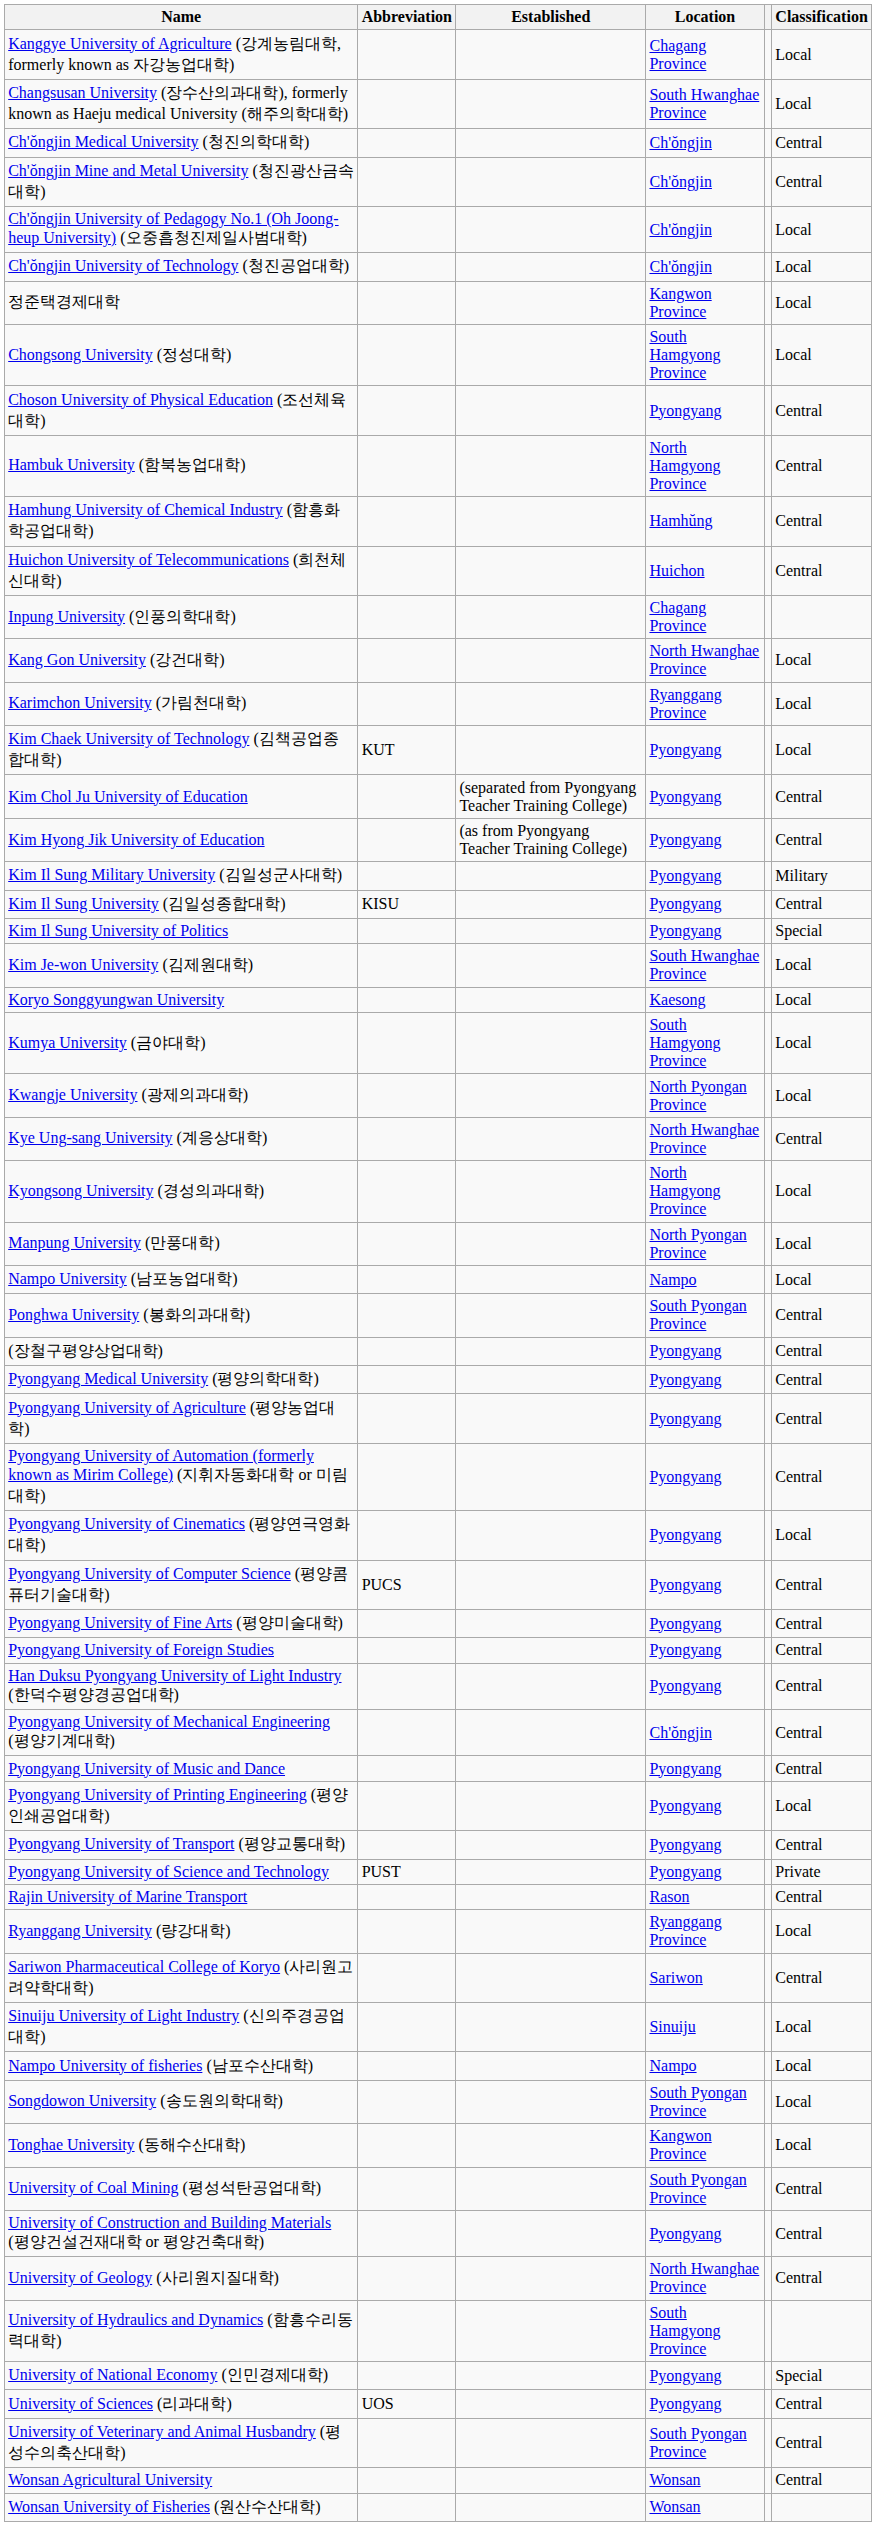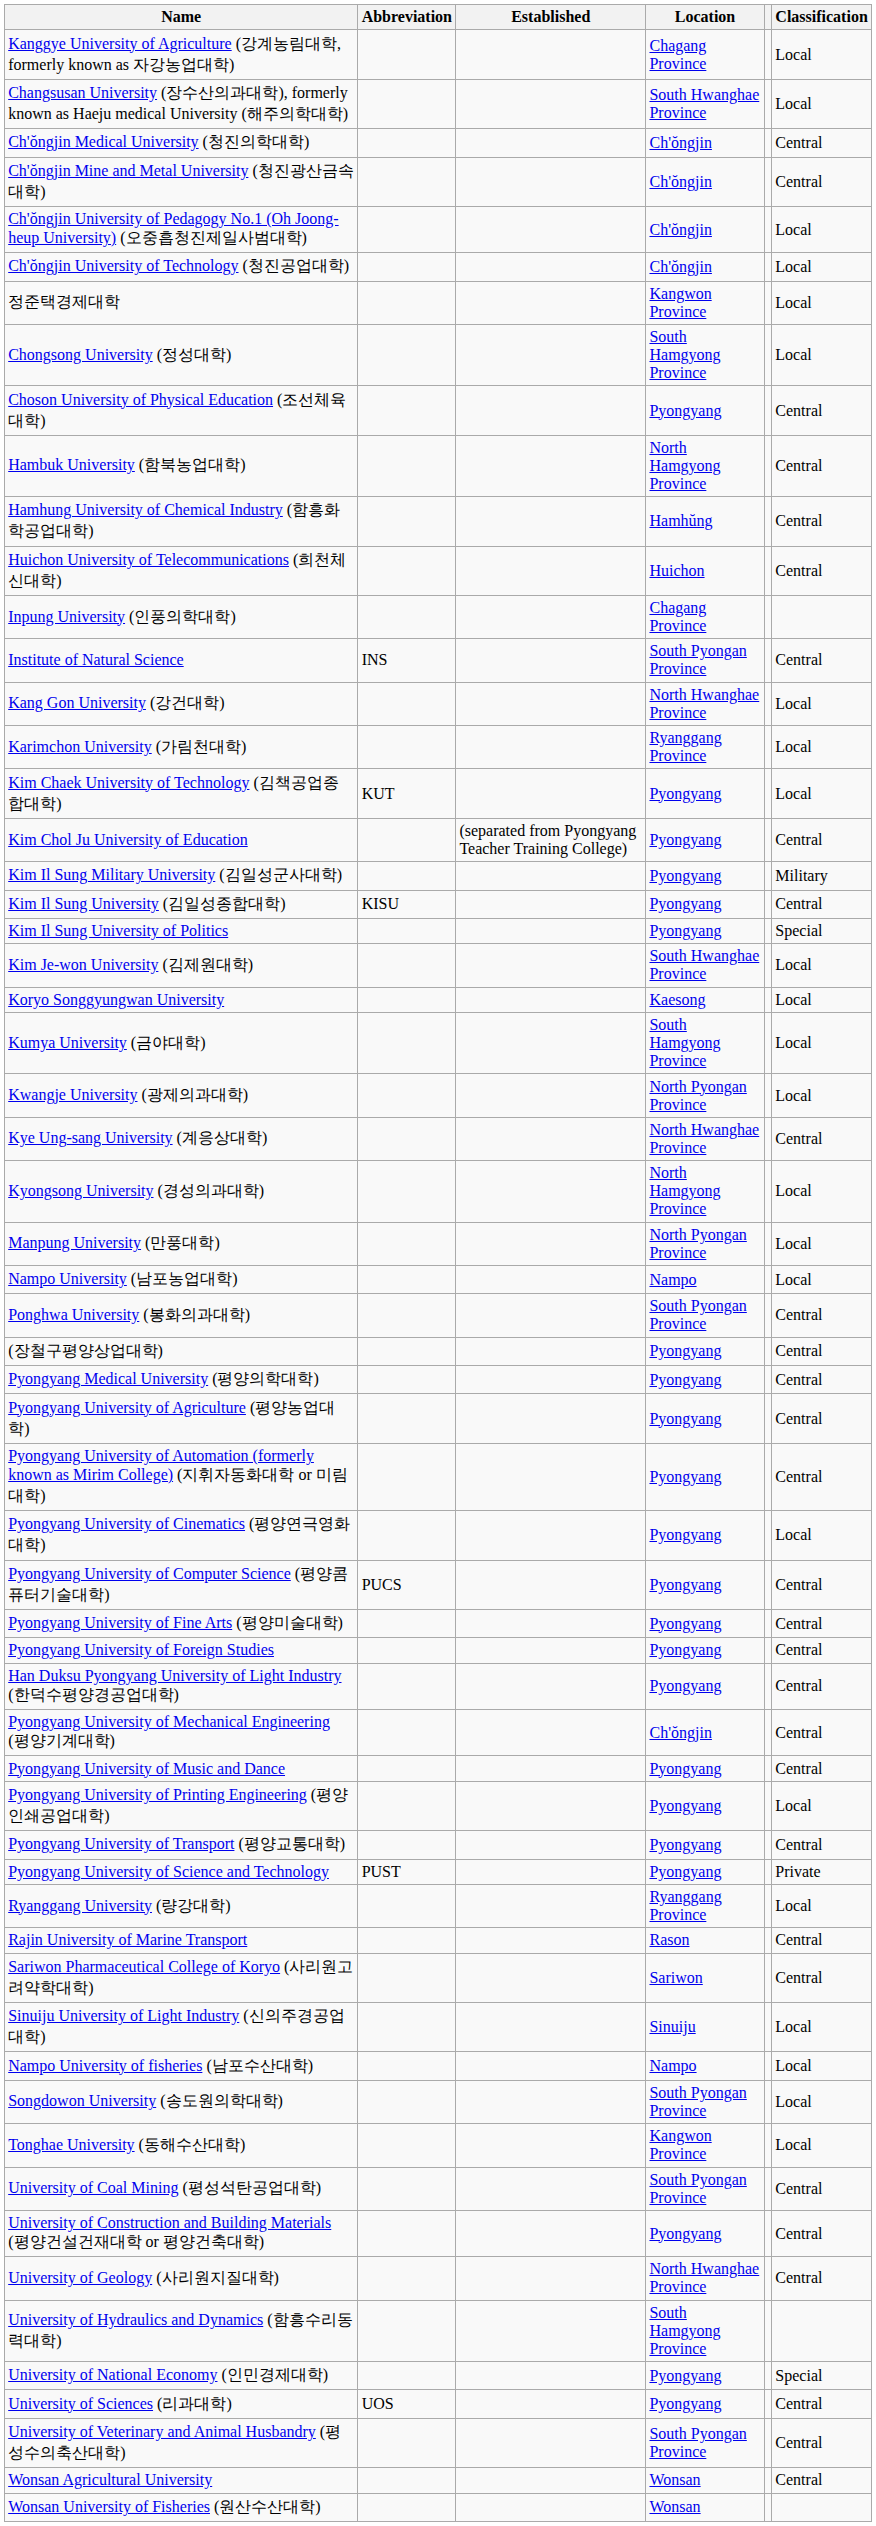 <table class="wikitable sortable">
 <tr>
 <th>Name</th>
 <th>Abbreviation</th>
 <th>Established</th>
 <th>Location</th>
 <th></th>
 <th>Classification</th>
 </tr>
 <tr>
 <td><a href='#'>Kanggye University of Agriculture</a> (강계농림대학, formerly known as 자강농업대학)</td>
 <td></td>
 <td></td>
 <td><a href='#'>Chagang Province</a></td>
 <td></td>
 <td>Local</td>
 </tr>
 <tr>
 <td><a href='#'>Changsusan University</a> (장수산의과대학), formerly known as Haeju medical University (해주의학대학)</td>
 <td></td>
 <td></td>
 <td><a href='#'>South Hwanghae Province</a></td>
 <td></td>
 <td>Local</td>
 </tr>
 <tr>
 <td><a href='#'>Ch'ŏngjin Medical University</a> (청진의학대학)</td>
 <td></td>
 <td></td>
 <td><a href='#'>Ch'ŏngjin</a></td>
 <td></td>
 <td>Central</td>
 </tr>
 <tr>
 <td><a href='#'>Ch'ŏngjin Mine and Metal University</a> (청진광산금속대학)</td>
 <td></td>
 <td></td>
 <td><a href='#'>Ch'ŏngjin</a></td>
 <td></td>
 <td>Central</td>
 </tr>
 <tr>
 <td><a href='#'>Ch'ŏngjin University of Pedagogy No.1 (Oh Joong-heup University)</a> (오중흡청진제일사범대학)</td>
 <td></td>
 <td></td>
 <td><a href='#'>Ch'ŏngjin</a></td>
 <td></td>
 <td>Local</td>
 </tr>
 <tr>
 <td><a href='#'>Ch'ŏngjin University of Technology</a> (청진공업대학)</td>
 <td></td>
 <td></td>
 <td><a href='#'>Ch'ŏngjin</a></td>
 <td></td>
 <td>Local</td>
 </tr>
 <tr>
 <td> 정준택경제대학</td>
 <td></td>
 <td></td>
 <td><a href='#'>Kangwon Province</a></td>
 <td></td>
 <td>Local</td>
 </tr>
 <tr>
 <td><a href='#'>Chongsong University</a> (정성대학)</td>
 <td></td>
 <td></td>
 <td><a href='#'>South Hamgyong Province</a></td>
 <td></td>
 <td>Local</td>
 </tr>
 <tr>
 <td><a href='#'>Choson University of Physical Education</a> (조선체육대학)</td>
 <td></td>
 <td></td>
 <td><a href='#'>Pyongyang</a></td>
 <td></td>
 <td>Central</td>
 </tr>
 <tr>
 <td><a href='#'>Hambuk University</a> (함북농업대학)</td>
 <td></td>
 <td></td>
 <td><a href='#'>North Hamgyong Province</a></td>
 <td></td>
 <td>Central</td>
 </tr>
 <tr>
 <td><a href='#'>Hamhung University of Chemical Industry</a> (함흥화학공업대학)</td>
 <td></td>
 <td></td>
 <td><a href='#'>Hamhŭng</a></td>
 <td></td>
 <td>Central</td>
 </tr>
 <tr>
 <td><a href='#'>Huichon University of Telecommunications</a> (희천체신대학)</td>
 <td></td>
 <td></td>
 <td><a href='#'>Huichon</a></td>
 <td></td>
 <td>Central</td>
 </tr>
 <tr>
 <td><a href='#'>Inpung University</a> (인풍의학대학)</td>
 <td></td>
 <td></td>
 <td><a href='#'>Chagang Province</a></td>
 <td></td>
 </tr>
 <tr>
+<td><a href='#'>Institute of Natural Science</a></td>
+<td>INS</td>
+<td></td>
+<td><a href='#'>South Pyongan Province</a></td>
+<td></td>
+<td>Central</td>
+</tr>
+<tr>
 <td><a href='#'>Kang Gon University</a> (강건대학)</td>
 <td></td>
 <td></td>
 <td><a href='#'>North Hwanghae Province</a></td>
 <td></td>
 <td>Local</td>
 </tr>
 <tr>
 <td><a href='#'>Karimchon University</a> (가림천대학)</td>
 <td></td>
 <td></td>
 <td><a href='#'>Ryanggang Province</a></td>
 <td></td>
 <td>Local</td>
 </tr>
 <tr>
 <td><a href='#'>Kim Chaek University of Technology</a> (김책공업종합대학)</td>
 <td>KUT</td>
 <td></td>
 <td><a href='#'>Pyongyang</a></td>
 <td></td>
 <td>Local</td>
 </tr>
 <tr>
 <td><a href='#'>Kim Chol Ju University of Education</a></td>
 <td></td>
 <td> (separated from Pyongyang Teacher Training College)</td>
-<td><a href='#'>Pyongyang</a></td>
-<td></td>
-<td>Central</td>
-</tr>
-<tr>
-<td><a href='#'>Kim Hyong Jik University of Education</a></td>
-<td></td>
-<td> (as from Pyongyang Teacher Training College)</td>
 <td><a href='#'>Pyongyang</a></td>
 <td></td>
 <td>Central</td>
 </tr>
 <tr>
 <td><a href='#'>Kim Il Sung Military University</a> (김일성군사대학)</td>
 <td></td>
 <td></td>
 <td><a href='#'>Pyongyang</a></td>
 <td></td>
 <td>Military</td>
 </tr>
 <tr>
 <td><a href='#'>Kim Il Sung University</a> (김일성종합대학)</td>
 <td>KISU</td>
 <td></td>
 <td><a href='#'>Pyongyang</a></td>
 <td></td>
 <td>Central</td>
 </tr>
 <tr>
 <td><a href='#'>Kim Il Sung University of Politics</a></td>
 <td></td>
 <td></td>
 <td><a href='#'>Pyongyang</a></td>
 <td></td>
 <td>Special</td>
 </tr>
 <tr>
 <td><a href='#'>Kim Je-won University</a> (김제원대학)</td>
 <td></td>
 <td></td>
 <td><a href='#'>South Hwanghae Province</a></td>
 <td></td>
 <td>Local</td>
 </tr>
 <tr>
 <td><a href='#'>Koryo Songgyungwan University</a></td>
 <td></td>
 <td></td>
 <td><a href='#'>Kaesong</a></td>
 <td></td>
 <td>Local</td>
 </tr>
 <tr>
 <td><a href='#'>Kumya University</a> (금야대학)</td>
 <td></td>
 <td></td>
 <td><a href='#'>South Hamgyong Province</a></td>
 <td></td>
 <td>Local</td>
 </tr>
 <tr>
 <td><a href='#'>Kwangje University</a> (광제의과대학)</td>
 <td></td>
 <td></td>
 <td><a href='#'>North Pyongan Province</a></td>
 <td></td>
 <td>Local</td>
 </tr>
 <tr>
 <td><a href='#'>Kye Ung-sang University</a> (계응상대학)</td>
 <td></td>
 <td></td>
 <td><a href='#'>North Hwanghae Province</a></td>
 <td></td>
 <td>Central</td>
 </tr>
 <tr>
 <td><a href='#'>Kyongsong University</a> (경성의과대학)</td>
 <td></td>
 <td></td>
 <td><a href='#'>North Hamgyong Province</a></td>
 <td></td>
 <td>Local</td>
 </tr>
 <tr>
 <td><a href='#'>Manpung University</a> (만풍대학)</td>
 <td></td>
 <td></td>
 <td><a href='#'>North Pyongan Province</a></td>
 <td></td>
 <td>Local</td>
 </tr>
 <tr>
 <td><a href='#'>Nampo University</a> (남포농업대학)</td>
 <td></td>
 <td></td>
 <td><a href='#'>Nampo</a></td>
 <td></td>
 <td>Local</td>
 </tr>
 <tr>
 <td><a href='#'>Ponghwa University</a> (봉화의과대학)</td>
 <td></td>
 <td></td>
 <td><a href='#'>South Pyongan Province</a></td>
 <td></td>
 <td>Central</td>
 </tr>
 <tr>
 <td> (장철구평양상업대학)</td>
 <td></td>
 <td></td>
 <td><a href='#'>Pyongyang</a></td>
 <td></td>
 <td>Central</td>
 </tr>
 <tr>
 <td><a href='#'>Pyongyang Medical University</a> (평양의학대학)</td>
 <td></td>
 <td></td>
 <td><a href='#'>Pyongyang</a></td>
 <td></td>
 <td>Central</td>
 </tr>
 <tr>
 <td><a href='#'>Pyongyang University of Agriculture</a> (평양농업대학)</td>
 <td></td>
 <td></td>
 <td><a href='#'>Pyongyang</a></td>
 <td></td>
 <td>Central</td>
 </tr>
 <tr>
 <td><a href='#'>Pyongyang University of Automation (formerly known as Mirim College)</a> (지휘자동화대학 or 미림대학)</td>
 <td></td>
 <td></td>
 <td><a href='#'>Pyongyang</a></td>
 <td></td>
 <td>Central</td>
 </tr>
 <tr>
 <td><a href='#'>Pyongyang University of Cinematics</a> (평양연극영화대학)</td>
 <td></td>
 <td></td>
 <td><a href='#'>Pyongyang</a></td>
 <td></td>
 <td>Local</td>
 </tr>
 <tr>
 <td><a href='#'>Pyongyang University of Computer Science</a> (평양콤퓨터기술대학)</td>
 <td>PUCS</td>
 <td></td>
 <td><a href='#'>Pyongyang</a></td>
 <td></td>
 <td>Central</td>
 </tr>
 <tr>
 <td><a href='#'>Pyongyang University of Fine Arts</a> (평양미술대학)</td>
 <td></td>
 <td></td>
 <td><a href='#'>Pyongyang</a></td>
 <td></td>
 <td>Central</td>
 </tr>
 <tr>
 <td><a href='#'>Pyongyang University of Foreign Studies</a></td>
 <td></td>
 <td></td>
 <td><a href='#'>Pyongyang</a></td>
 <td></td>
 <td>Central</td>
 </tr>
 <tr>
 <td><a href='#'>Han Duksu Pyongyang University of Light Industry</a> (한덕수평양경공업대학)</td>
 <td></td>
 <td></td>
 <td><a href='#'>Pyongyang</a></td>
 <td></td>
 <td>Central</td>
 </tr>
 <tr>
 <td><a href='#'>Pyongyang University of Mechanical Engineering</a> (평양기계대학)</td>
 <td></td>
 <td></td>
 <td><a href='#'>Ch'ŏngjin</a></td>
 <td></td>
 <td>Central</td>
 </tr>
 <tr>
 <td><a href='#'>Pyongyang University of Music and Dance</a></td>
 <td></td>
 <td></td>
 <td><a href='#'>Pyongyang</a></td>
 <td></td>
 <td>Central</td>
 </tr>
 <tr>
 <td><a href='#'>Pyongyang University of Printing Engineering</a> (평양인쇄공업대학)</td>
 <td></td>
 <td></td>
 <td><a href='#'>Pyongyang</a></td>
 <td></td>
 <td>Local</td>
 </tr>
 <tr>
 <td><a href='#'>Pyongyang University of Transport</a> (평양교통대학)</td>
 <td></td>
 <td></td>
 <td><a href='#'>Pyongyang</a></td>
 <td></td>
 <td>Central</td>
 </tr>
 <tr>
 <td><a href='#'>Pyongyang University of Science and Technology</a></td>
 <td>PUST</td>
 <td></td>
 <td><a href='#'>Pyongyang</a></td>
 <td></td>
 <td>Private</td>
 </tr>
 <tr>
+<td><a href='#'>Ryanggang University</a> (량강대학)</td>
+<td></td>
+<td></td>
+<td><a href='#'>Ryanggang Province</a></td>
+<td></td>
+<td>Local</td>
+</tr>
+<tr>
 <td><a href='#'>Rajin University of Marine Transport</a></td>
 <td></td>
 <td></td>
 <td><a href='#'>Rason</a></td>
 <td></td>
 <td>Central</td>
-</tr>
-<tr>
-<td><a href='#'>Ryanggang University</a> (량강대학)</td>
-<td></td>
-<td></td>
-<td><a href='#'>Ryanggang Province</a></td>
-<td></td>
-<td>Local</td>
 </tr>
 <tr>
 <td><a href='#'>Sariwon Pharmaceutical College of Koryo</a> (사리원고려약학대학)</td>
 <td></td>
 <td></td>
 <td><a href='#'>Sariwon</a></td>
 <td></td>
 <td>Central</td>
 </tr>
 <tr>
 <td><a href='#'>Sinuiju University of Light Industry</a> (신의주경공업대학)</td>
 <td></td>
 <td></td>
 <td><a href='#'>Sinuiju</a></td>
 <td></td>
 <td>Local</td>
 </tr>
 <tr>
 <td><a href='#'>Nampo University of fisheries</a> (남포수산대학)</td>
 <td></td>
 <td></td>
 <td><a href='#'>Nampo</a></td>
 <td></td>
 <td>Local</td>
 </tr>
 <tr>
 <td><a href='#'>Songdowon University</a> (송도원의학대학)</td>
 <td></td>
 <td></td>
 <td><a href='#'>South Pyongan Province</a></td>
 <td></td>
 <td>Local</td>
 </tr>
 <tr>
 <td><a href='#'>Tonghae University</a> (동해수산대학)</td>
 <td></td>
 <td></td>
 <td><a href='#'>Kangwon Province</a></td>
 <td></td>
 <td>Local</td>
 </tr>
 <tr>
 <td><a href='#'>University of Coal Mining</a> (평성석탄공업대학)</td>
 <td></td>
 <td></td>
 <td><a href='#'>South Pyongan Province</a></td>
 <td></td>
 <td>Central</td>
 </tr>
 <tr>
 <td><a href='#'>University of Construction and Building Materials</a> (평양건설건재대학 or 평양건축대학)</td>
 <td></td>
 <td></td>
 <td><a href='#'>Pyongyang</a></td>
 <td></td>
 <td>Central</td>
 </tr>
 <tr>
 <td><a href='#'>University of Geology</a> (사리원지질대학)</td>
 <td></td>
 <td></td>
 <td><a href='#'>North Hwanghae Province</a></td>
 <td></td>
 <td>Central</td>
 </tr>
 <tr>
 <td><a href='#'>University of Hydraulics and Dynamics</a> (함흥수리동력대학)</td>
 <td></td>
 <td></td>
 <td><a href='#'>South Hamgyong Province</a></td>
 <td></td>
 <td></td>
 </tr>
 <tr>
 <td><a href='#'>University of National Economy</a> (인민경제대학)</td>
 <td></td>
 <td></td>
 <td><a href='#'>Pyongyang</a></td>
 <td></td>
 <td>Special</td>
 </tr>
 <tr>
 <td><a href='#'>University of Sciences</a> (리과대학)</td>
 <td>UOS</td>
 <td></td>
 <td><a href='#'>Pyongyang</a></td>
 <td></td>
 <td>Central</td>
 </tr>
 <tr>
 <td><a href='#'>University of Veterinary and Animal Husbandry</a> (평성수의축산대학)</td>
 <td></td>
 <td></td>
 <td><a href='#'>South Pyongan Province</a></td>
 <td></td>
 <td>Central</td>
 </tr>
 <tr>
 <td><a href='#'>Wonsan Agricultural University</a></td>
 <td></td>
 <td></td>
 <td><a href='#'>Wonsan</a></td>
 <td></td>
 <td>Central</td>
 </tr>
 <tr>
 <td><a href='#'>Wonsan University of Fisheries</a> (원산수산대학)</td>
 <td></td>
 <td></td>
 <td><a href='#'>Wonsan</a></td>
 <td></td>
 <td></td>
 </tr>
 </table>
